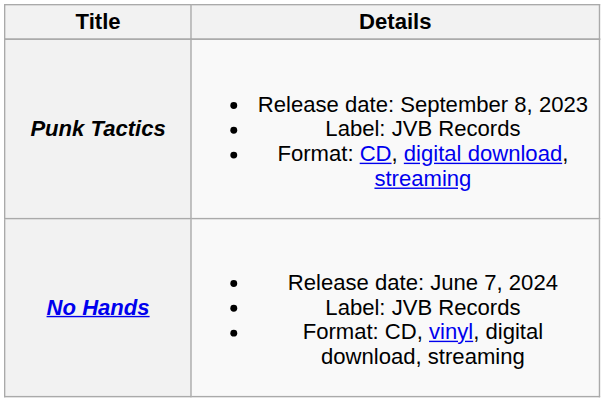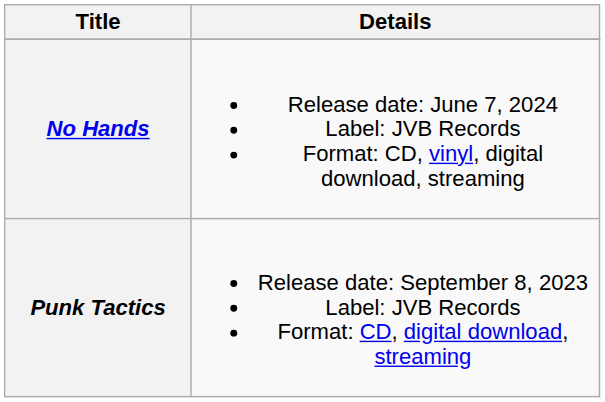 <table class="wikitable plainrowheaders" style="text-align:center;">
 <tr>
 <th rowspan="1" scope="col" style="width:8em;">Title</th>
 <th rowspan="1" scope="col" style="width:18em;">Details</th>
 </tr>
 <tr>
 </tr>
 <tr>
+<th scope="row"><em><a href='#'>No Hands</a></em></th>
+<td><br><ul><li>Release date: June 7, 2024</li><li>Label: JVB Records</li><li>Format: CD, <a href='#'>vinyl</a>, digital download, streaming</li></ul></td>
+</tr>
+<tr>
 <th scope="row"><em>Punk Tactics</em></th>
 <td><br><ul><li>Release date: September 8, 2023</li><li>Label: JVB Records</li><li>Format: <a href='#'>CD</a>, <a href='#'>digital download</a>, <a href='#'>streaming</a></li></ul></td>
 </tr>
-<tr>
-<th scope="row"><em><a href='#'>No Hands</a></em></th>
-<td><br><ul><li>Release date: June 7, 2024</li><li>Label: JVB Records</li><li>Format: CD, <a href='#'>vinyl</a>, digital download, streaming</li></ul></td>
-</tr>
 </table>
